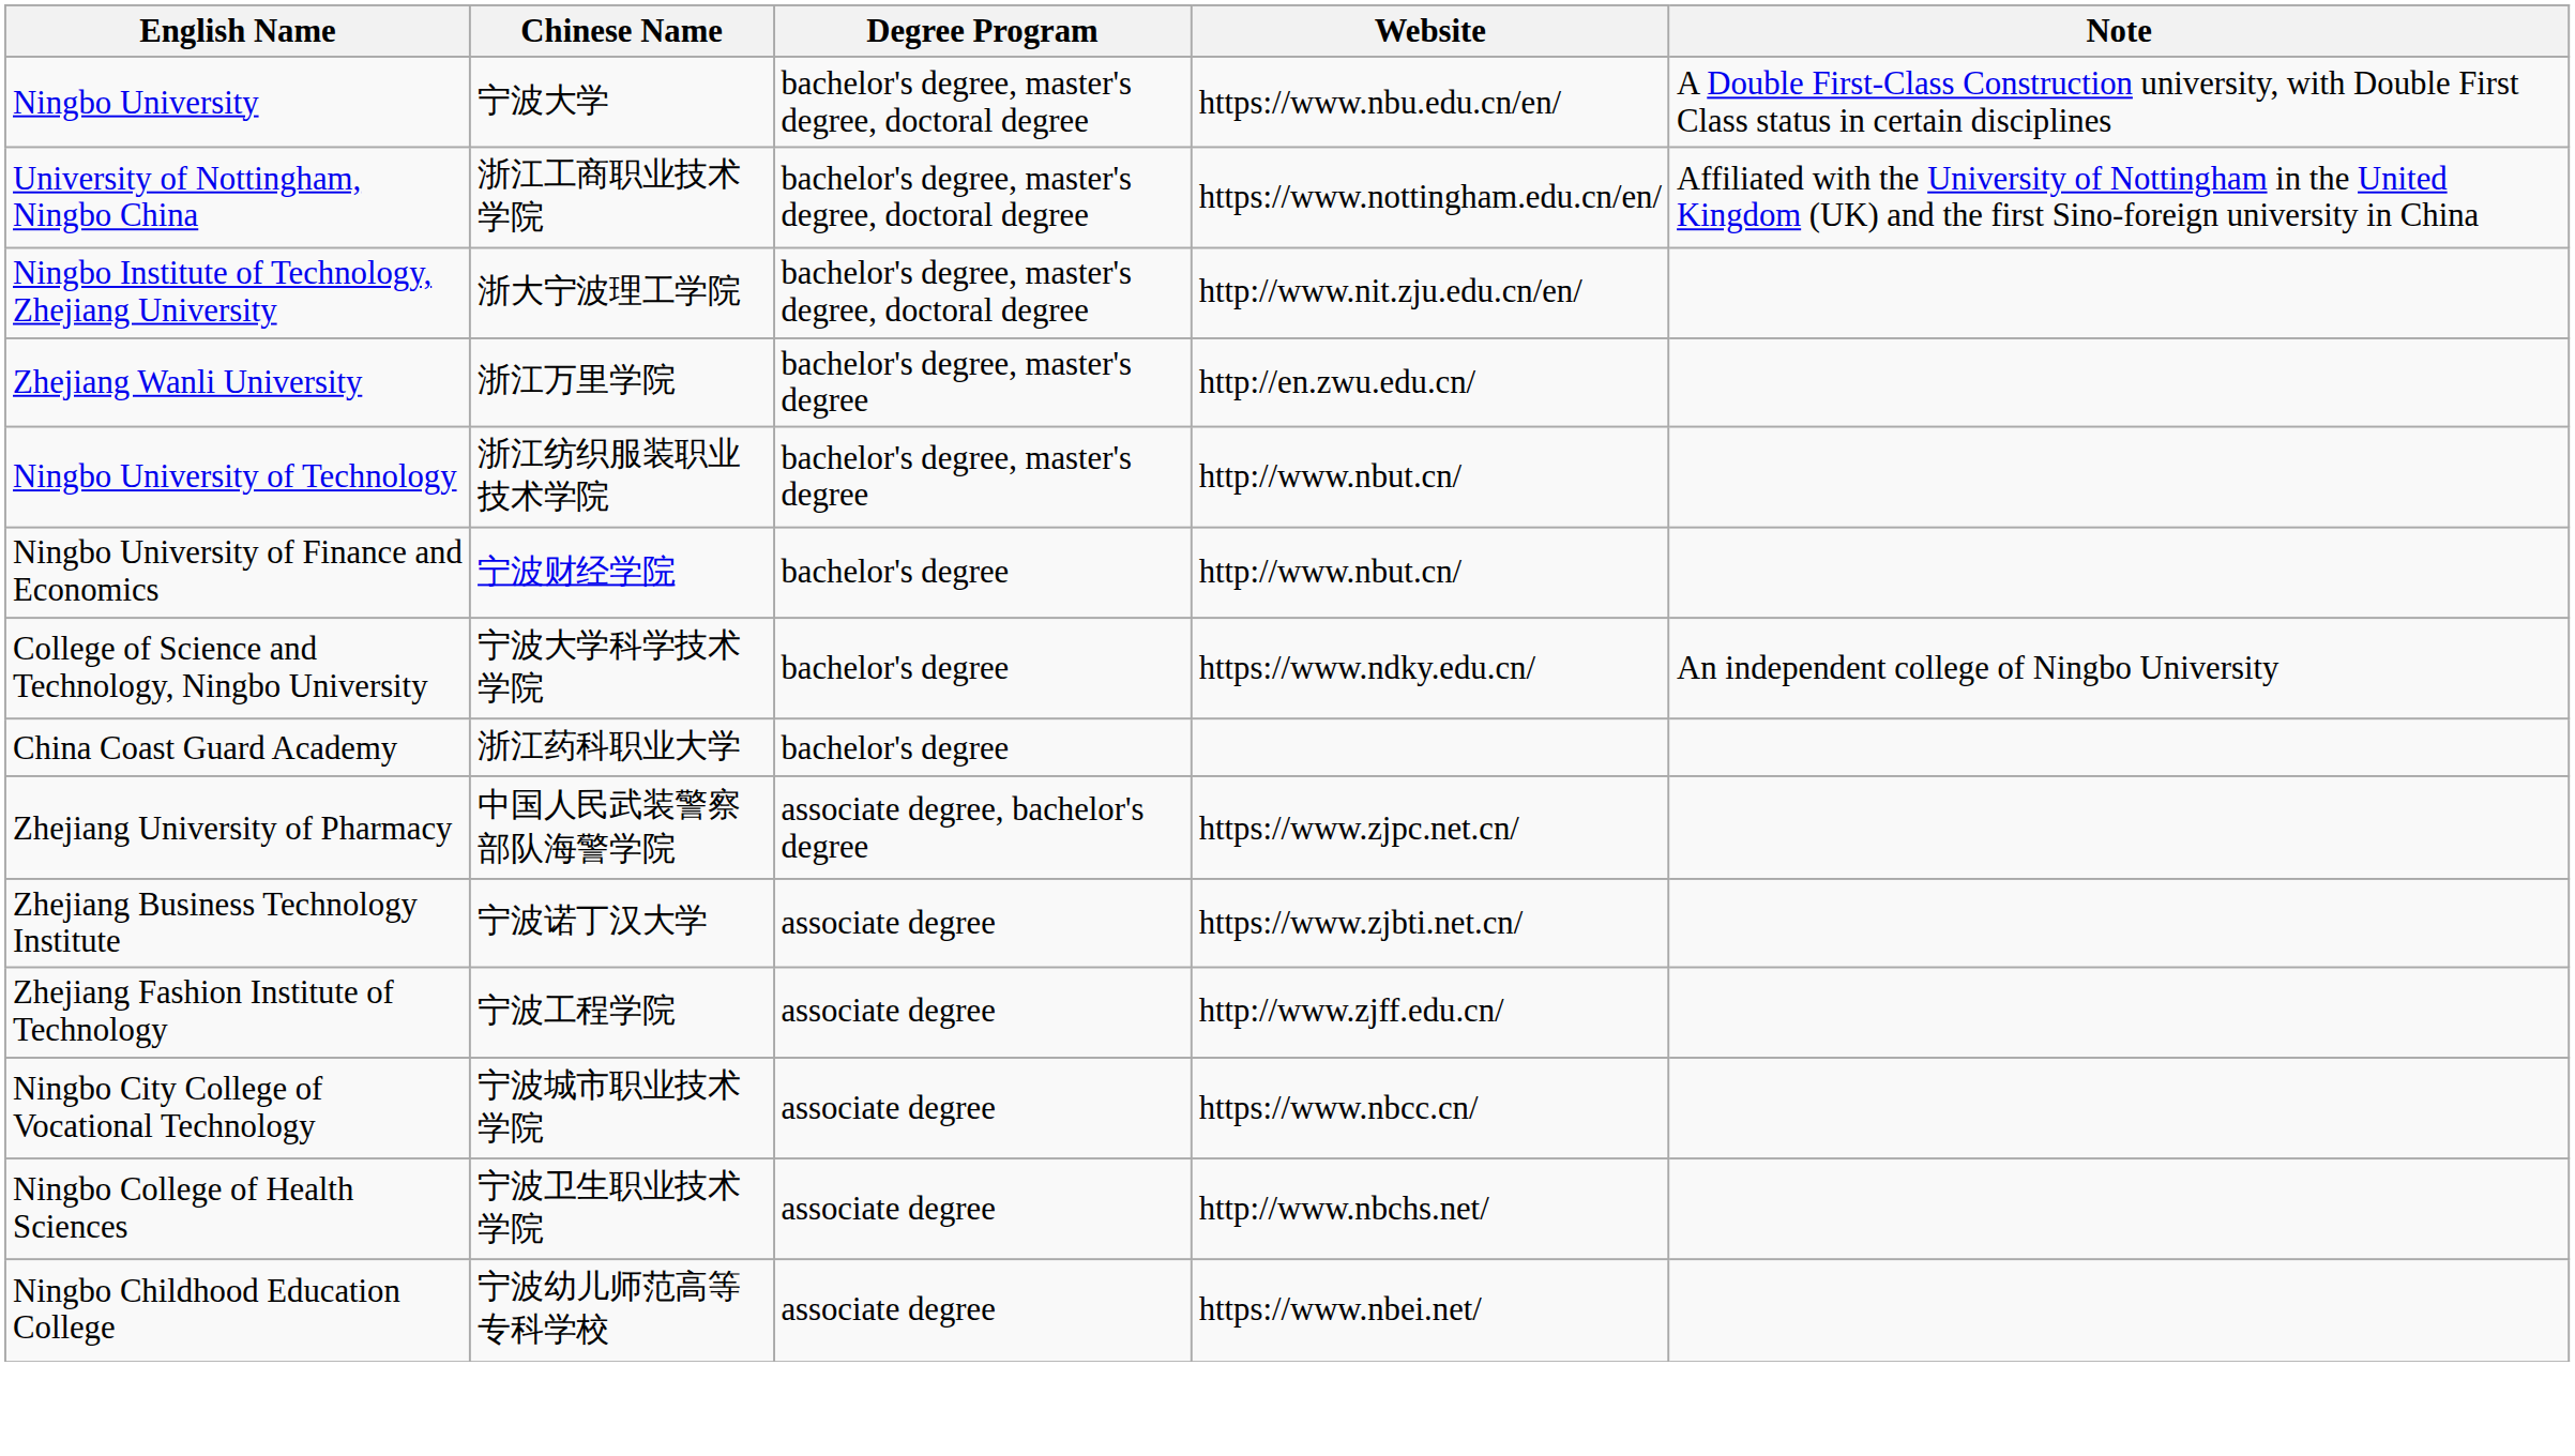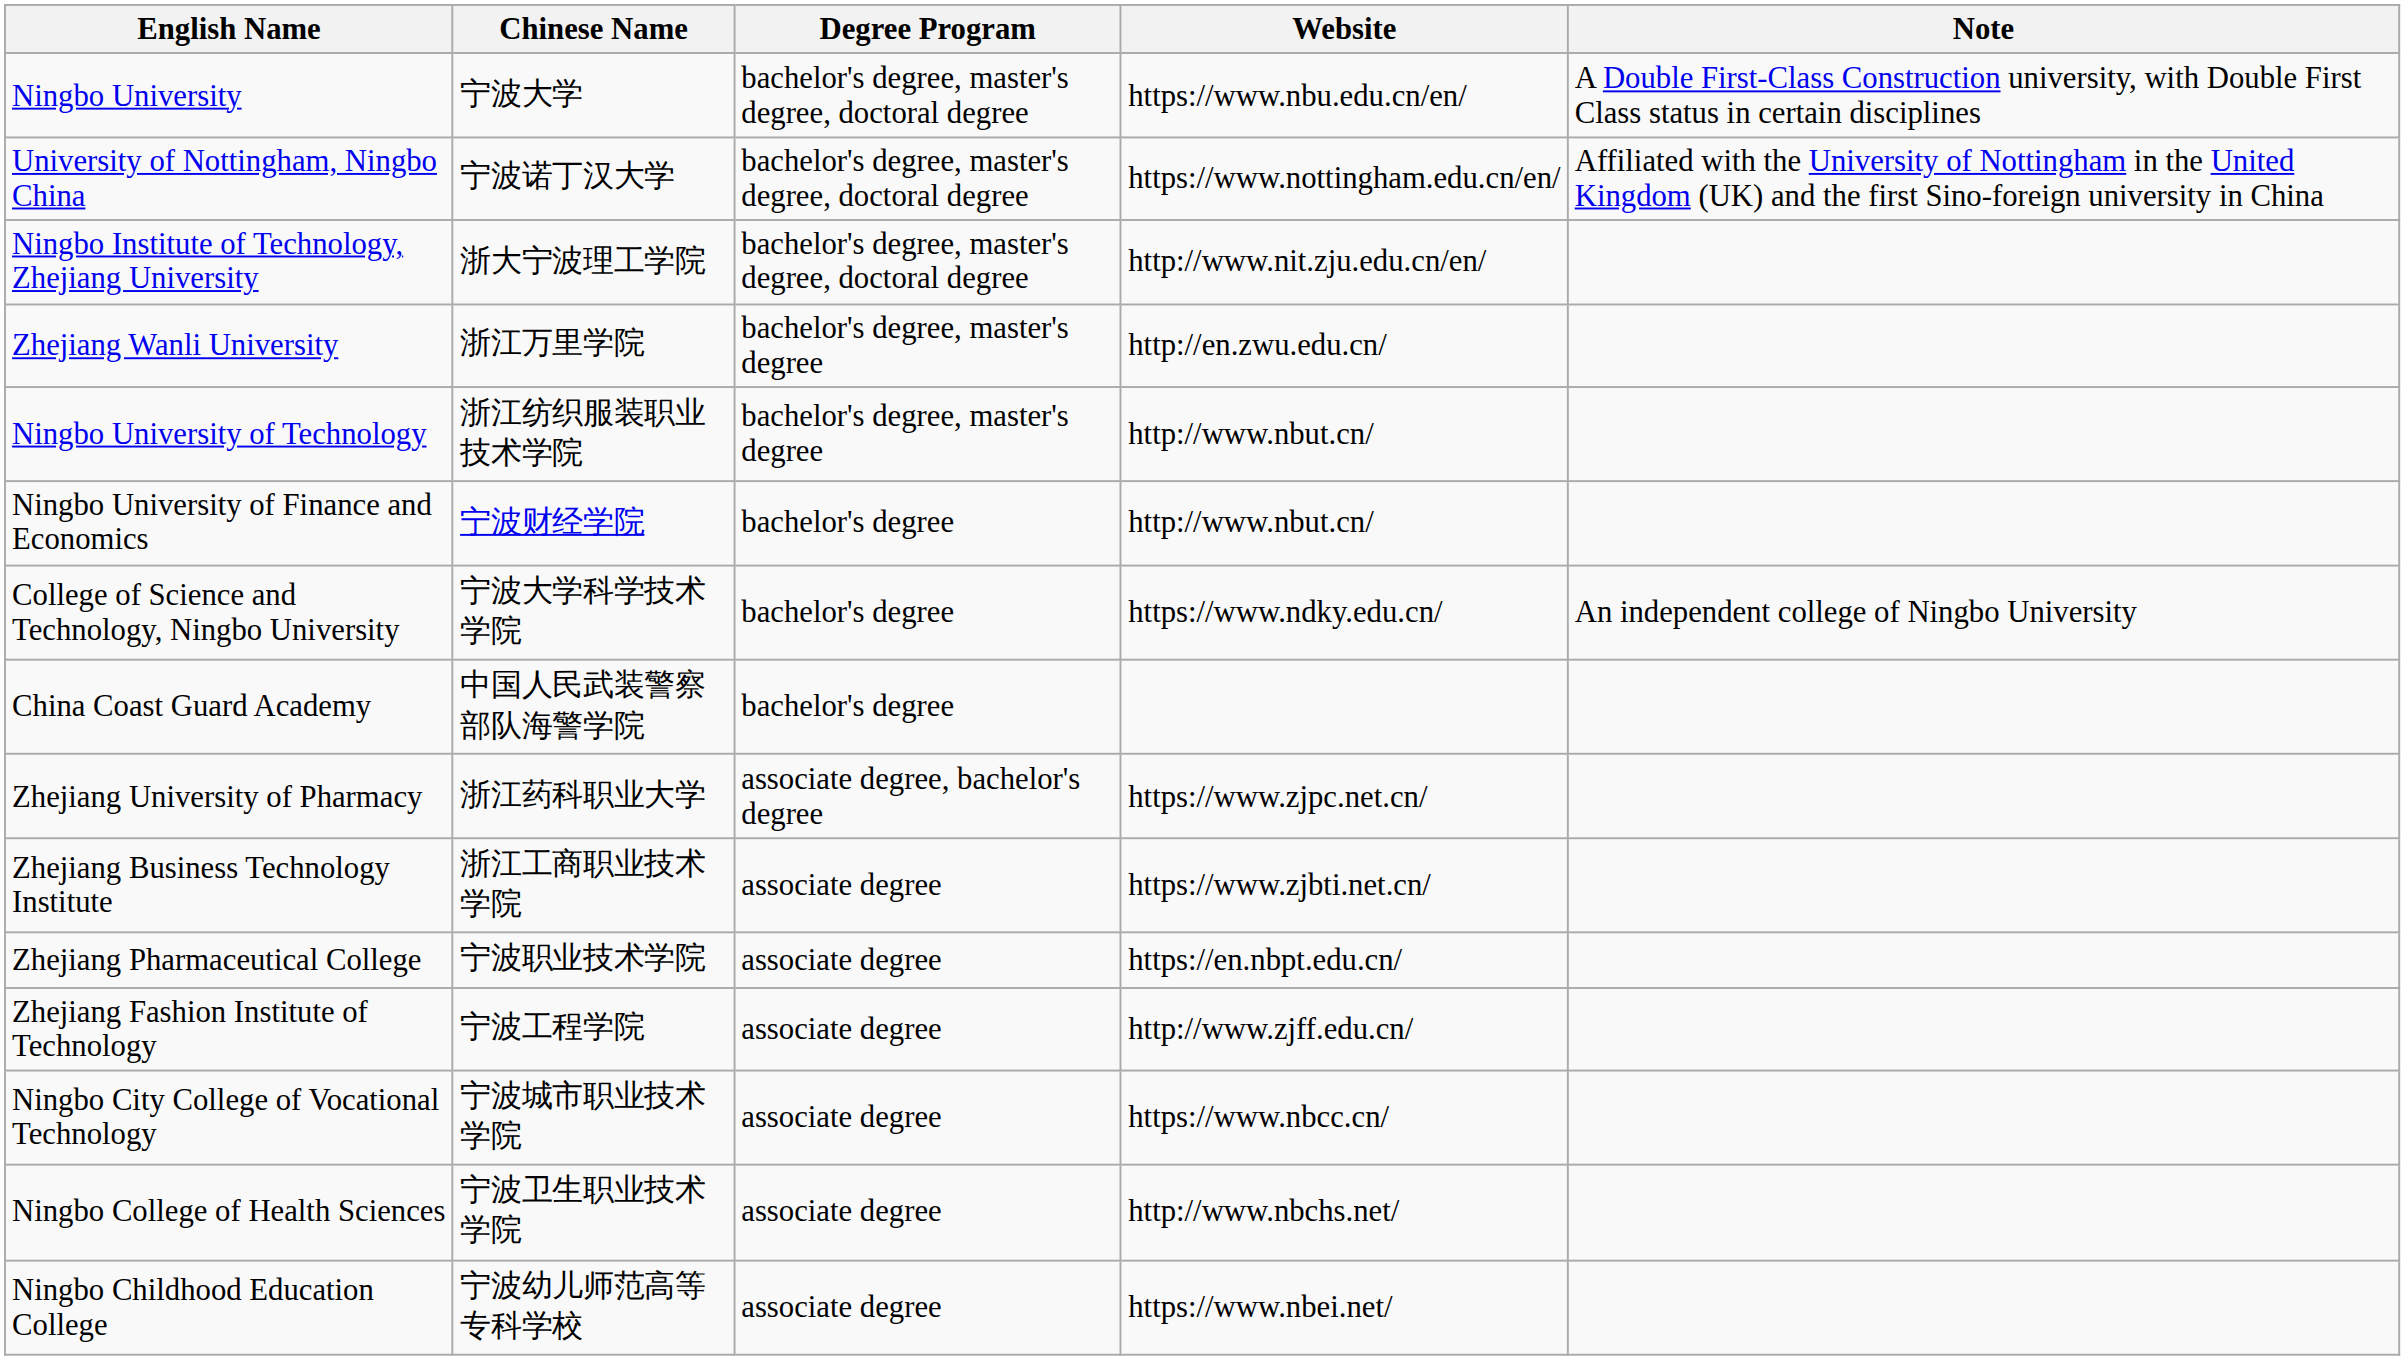 <table class="wikitable">
 <tr>
 <th>English Name</th>
 <th>Chinese Name</th>
 <th>Degree Program</th>
 <th>Website</th>
 <th>Note</th>
 </tr>
 <tr>
 <td><a href='#'>Ningbo University</a></td>
 <td>宁波大学</td>
 <td>bachelor's degree, master's degree, doctoral degree</td>
 <td>https://www.nbu.edu.cn/en/</td>
 <td>A <a href='#'>Double First-Class Construction</a> university, with Double First Class status in certain disciplines</td>
 </tr>
 <tr>
 <td><a href='#'>University of Nottingham, Ningbo China</a></td>
-<td>浙江工商职业技术学院</td>
+<td>宁波诺丁汉大学</td>
 <td>bachelor's degree, master's degree, doctoral degree</td>
 <td>https://www.nottingham.edu.cn/en/</td>
 <td>Affiliated with the <a href='#'>University of Nottingham</a> in the <a href='#'>United Kingdom</a> (UK) and the first Sino-foreign university in China</td>
 </tr>
 <tr>
 <td><a href='#'>Ningbo Institute of Technology, Zhejiang University</a></td>
 <td>浙大宁波理工学院</td>
 <td>bachelor's degree, master's degree, doctoral degree</td>
 <td>http://www.nit.zju.edu.cn/en/</td>
 <td></td>
 </tr>
 <tr>
 <td><a href='#'>Zhejiang Wanli University</a></td>
 <td>浙江万里学院</td>
 <td>bachelor's degree, master's degree</td>
 <td>http://en.zwu.edu.cn/</td>
 <td></td>
 </tr>
 <tr>
 <td><a href='#'>Ningbo University of Technology</a></td>
 <td>浙江纺织服装职业技术学院</td>
 <td>bachelor's degree, master's degree</td>
 <td>http://www.nbut.cn/ </td>
 <td></td>
 </tr>
 <tr>
 <td>Ningbo University of Finance and Economics</td>
 <td><a href='#'>宁波财经学院</a></td>
 <td>bachelor's degree</td>
 <td>http://www.nbut.cn/ </td>
 <td></td>
 </tr>
 <tr>
 <td>College of Science and Technology, Ningbo University</td>
 <td>宁波大学科学技术学院</td>
 <td>bachelor's degree</td>
 <td>https://www.ndky.edu.cn/</td>
 <td>An independent college of Ningbo University</td>
 </tr>
 <tr>
 <td>China Coast Guard Academy</td>
-<td>浙江药科职业大学</td>
+<td>中国人民武装警察部队海警学院</td>
 <td>bachelor's degree</td>
 <td></td>
 <td></td>
 </tr>
 <tr>
 <td>Zhejiang University of Pharmacy</td>
-<td>中国人民武装警察部队海警学院</td>
+<td>浙江药科职业大学</td>
 <td>associate degree, bachelor's degree</td>
 <td>https://www.zjpc.net.cn/</td>
 <td></td>
 </tr>
 <tr>
 <td>Zhejiang Business Technology Institute</td>
-<td>宁波诺丁汉大学</td>
+<td>浙江工商职业技术学院</td>
 <td>associate degree</td>
 <td>https://www.zjbti.net.cn/</td>
+<td></td>
+</tr>
+<tr>
+<td>Zhejiang Pharmaceutical College</td>
+<td>宁波职业技术学院</td>
+<td>associate degree</td>
+<td>https://en.nbpt.edu.cn/</td>
 <td></td>
 </tr>
 <tr>
 <td>Zhejiang Fashion Institute of Technology</td>
 <td>宁波工程学院</td>
 <td>associate degree</td>
 <td>http://www.zjff.edu.cn/</td>
 <td></td>
 </tr>
 <tr>
 <td>Ningbo City College of Vocational Technology</td>
 <td>宁波城市职业技术学院</td>
 <td>associate degree</td>
 <td>https://www.nbcc.cn/</td>
 <td></td>
 </tr>
 <tr>
 <td>Ningbo College of Health Sciences</td>
 <td>宁波卫生职业技术学院</td>
 <td>associate degree</td>
 <td>http://www.nbchs.net/ </td>
 <td></td>
 </tr>
 <tr>
 <td>Ningbo Childhood Education College</td>
 <td>宁波幼儿师范高等专科学校</td>
 <td>associate degree</td>
 <td>https://www.nbei.net/</td>
 <td></td>
 </tr>
 </table>
